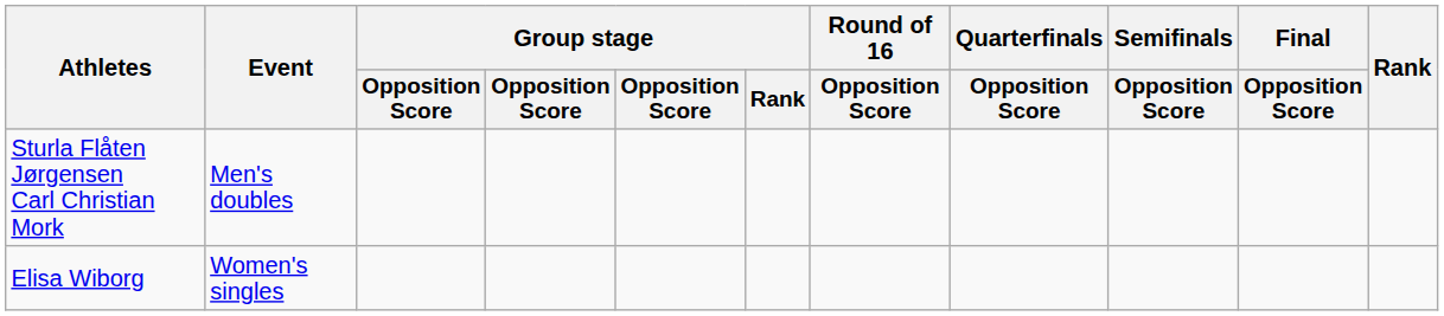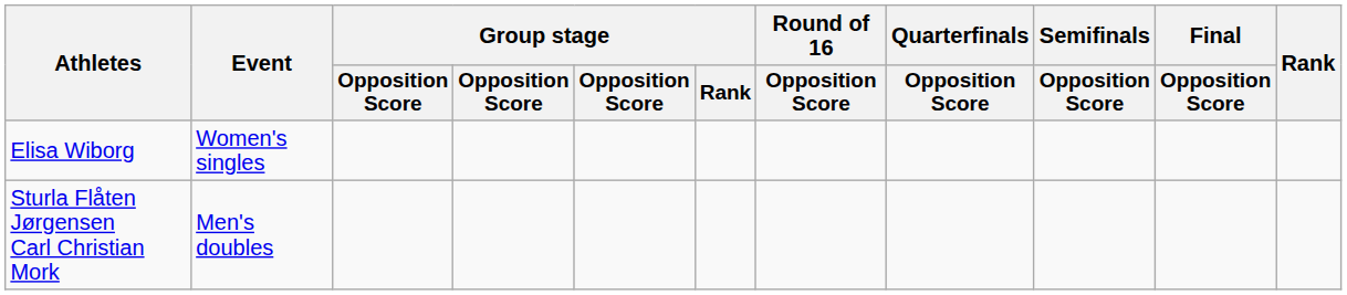 <table class="wikitable" style="font-size:90%">
 <tr>
 <th rowspan="2">Athletes</th>
 <th rowspan="2">Event</th>
 <th colspan="4">Group stage</th>
 <th>Round of 16</th>
 <th>Quarterfinals</th>
 <th>Semifinals</th>
 <th>Final</th>
 <th rowspan="2">Rank</th>
 </tr>
 <tr style="font-size:95%">
 <th>Opposition<br>Score</th>
 <th>Opposition<br>Score</th>
 <th>Opposition<br>Score</th>
 <th>Rank</th>
 <th>Opposition<br>Score</th>
 <th>Opposition<br>Score</th>
 <th>Opposition<br>Score</th>
 <th>Opposition<br>Score</th>
 </tr>
 <tr align="center">
+<td align="left"><a href='#'>Elisa Wiborg</a></td>
+<td align="left"><a href='#'>Women's singles</a></td>
+<td><br></td>
+<td><br></td>
+<td><br></td>
+<td></td>
+<td></td>
+<td></td>
+<td></td>
+<td></td>
+<td></td>
+</tr>
+<tr align="center">
 <td align="left"><a href='#'>Sturla Flåten Jørgensen</a><br><a href='#'>Carl Christian Mork</a></td>
 <td align="left"><a href='#'>Men's doubles</a></td>
 <td><br></td>
 <td><br></td>
 <td><br></td>
 <td></td>
 <td></td>
 <td></td>
 <td></td>
 <td></td>
 <td></td>
 </tr>
-<tr align="center">
-<td align="left"><a href='#'>Elisa Wiborg</a></td>
-<td align="left"><a href='#'>Women's singles</a></td>
-<td><br></td>
-<td><br></td>
-<td><br></td>
-<td></td>
-<td></td>
-<td></td>
-<td></td>
-<td></td>
-<td></td>
-</tr>
 </table>
